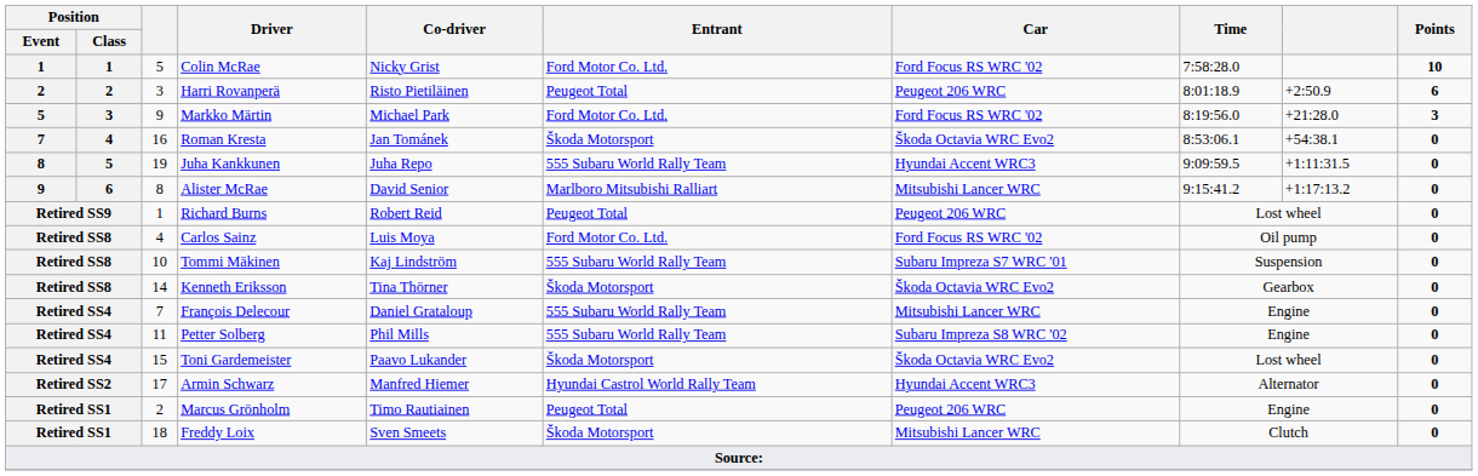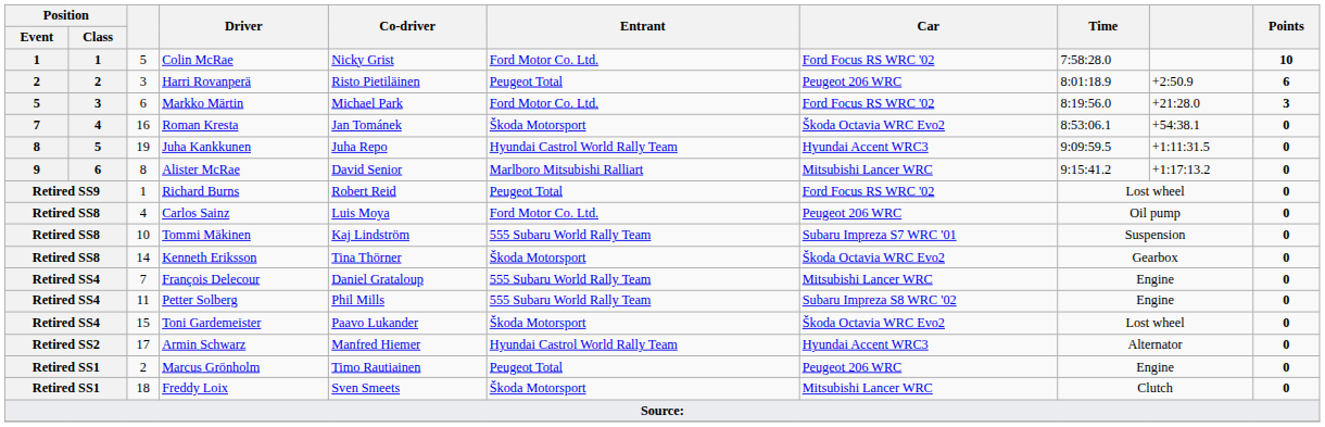 <table class="wikitable" width=85% style="font-size: 85%;">
 <tr>
 <th colspan="2">Position</th>
 <th rowspan="2"></th>
 <th rowspan="2">Driver</th>
 <th rowspan="2">Co-driver</th>
 <th rowspan="2">Entrant</th>
 <th rowspan="2">Car</th>
 <th rowspan="2">Time</th>
 <th rowspan="2"></th>
 <th rowspan="2">Points</th>
 </tr>
 <tr>
 <th>Event</th>
 <th>Class</th>
 </tr>
 <tr>
 <th>1</th>
 <th>1</th>
 <td align="center">5</td>
 <td> <a href='#'>Colin McRae</a></td>
 <td> <a href='#'>Nicky Grist</a></td>
 <td> <a href='#'>Ford Motor Co. Ltd.</a></td>
 <td><a href='#'>Ford Focus RS WRC '02</a></td>
 <td>7:58:28.0</td>
 <td></td>
 <td align="center"><strong>10</strong></td>
 </tr>
 <tr>
 <th>2</th>
 <th>2</th>
 <td align="center">3</td>
 <td> <a href='#'>Harri Rovanperä</a></td>
 <td> <a href='#'>Risto Pietiläinen</a></td>
 <td> <a href='#'>Peugeot Total</a></td>
 <td><a href='#'>Peugeot 206 WRC</a></td>
 <td>8:01:18.9</td>
 <td>+2:50.9</td>
 <td align="center"><strong>6</strong></td>
 </tr>
 <tr>
 <th>5</th>
 <th>3</th>
-<td align="center">9</td>
+<td align="center">6</td>
 <td> <a href='#'>Markko Märtin</a></td>
 <td> <a href='#'>Michael Park</a></td>
 <td> <a href='#'>Ford Motor Co. Ltd.</a></td>
 <td><a href='#'>Ford Focus RS WRC '02</a></td>
 <td>8:19:56.0</td>
 <td>+21:28.0</td>
 <td align="center"><strong>3</strong></td>
 </tr>
 <tr>
 <th>7</th>
 <th>4</th>
 <td align="center">16</td>
 <td> <a href='#'>Roman Kresta</a></td>
 <td> <a href='#'>Jan Tománek</a></td>
 <td> <a href='#'>Škoda Motorsport</a></td>
 <td><a href='#'>Škoda Octavia WRC Evo2</a></td>
 <td>8:53:06.1</td>
 <td>+54:38.1</td>
 <td align="center"><strong>0</strong></td>
 </tr>
 <tr>
 <th>8</th>
 <th>5</th>
 <td align="center">19</td>
 <td> <a href='#'>Juha Kankkunen</a></td>
 <td> <a href='#'>Juha Repo</a></td>
-<td> <a href='#'>555 Subaru World Rally Team</a></td>
+<td> <a href='#'>Hyundai Castrol World Rally Team</a></td>
 <td><a href='#'>Hyundai Accent WRC3</a></td>
 <td>9:09:59.5</td>
 <td>+1:11:31.5</td>
 <td align="center"><strong>0</strong></td>
 </tr>
 <tr>
 <th>9</th>
 <th>6</th>
 <td align="center">8</td>
 <td> <a href='#'>Alister McRae</a></td>
 <td> <a href='#'>David Senior</a></td>
 <td> <a href='#'>Marlboro Mitsubishi Ralliart</a></td>
 <td><a href='#'>Mitsubishi Lancer WRC</a></td>
 <td>9:15:41.2</td>
 <td>+1:17:13.2</td>
 <td align="center"><strong>0</strong></td>
 </tr>
 <tr>
 <th colspan="2">Retired SS9</th>
 <td align="center">1</td>
 <td> <a href='#'>Richard Burns</a></td>
 <td> <a href='#'>Robert Reid</a></td>
 <td> <a href='#'>Peugeot Total</a></td>
-<td><a href='#'>Peugeot 206 WRC</a></td>
+<td><a href='#'>Ford Focus RS WRC '02</a></td>
 <td align="center" colspan="2">Lost wheel</td>
 <td align="center"><strong>0</strong></td>
 </tr>
 <tr>
 <th colspan="2">Retired SS8</th>
 <td align="center">4</td>
 <td> <a href='#'>Carlos Sainz</a></td>
 <td> <a href='#'>Luis Moya</a></td>
 <td> <a href='#'>Ford Motor Co. Ltd.</a></td>
-<td><a href='#'>Ford Focus RS WRC '02</a></td>
+<td><a href='#'>Peugeot 206 WRC</a></td>
 <td align="center" colspan="2">Oil pump</td>
 <td align="center"><strong>0</strong></td>
 </tr>
 <tr>
 <th colspan="2">Retired SS8</th>
 <td align="center">10</td>
 <td> <a href='#'>Tommi Mäkinen</a></td>
 <td> <a href='#'>Kaj Lindström</a></td>
 <td> <a href='#'>555 Subaru World Rally Team</a></td>
 <td><a href='#'>Subaru Impreza S7 WRC '01</a></td>
 <td align="center" colspan="2">Suspension</td>
 <td align="center"><strong>0</strong></td>
 </tr>
 <tr>
 <th colspan="2">Retired SS8</th>
 <td align="center">14</td>
 <td> <a href='#'>Kenneth Eriksson</a></td>
 <td> <a href='#'>Tina Thörner</a></td>
 <td> <a href='#'>Škoda Motorsport</a></td>
 <td><a href='#'>Škoda Octavia WRC Evo2</a></td>
 <td align="center" colspan="2">Gearbox</td>
 <td align="center"><strong>0</strong></td>
 </tr>
 <tr>
 <th colspan="2">Retired SS4</th>
 <td align="center">7</td>
 <td> <a href='#'>François Delecour</a></td>
 <td> <a href='#'>Daniel Grataloup</a></td>
 <td> <a href='#'>555 Subaru World Rally Team</a></td>
 <td><a href='#'>Mitsubishi Lancer WRC</a></td>
 <td align="center" colspan="2">Engine</td>
 <td align="center"><strong>0</strong></td>
 </tr>
 <tr>
 <th colspan="2">Retired SS4</th>
 <td align="center">11</td>
 <td> <a href='#'>Petter Solberg</a></td>
 <td> <a href='#'>Phil Mills</a></td>
 <td> <a href='#'>555 Subaru World Rally Team</a></td>
 <td><a href='#'>Subaru Impreza S8 WRC '02</a></td>
 <td align="center" colspan="2">Engine</td>
 <td align="center"><strong>0</strong></td>
 </tr>
 <tr>
 <th colspan="2">Retired SS4</th>
 <td align="center">15</td>
 <td> <a href='#'>Toni Gardemeister</a></td>
 <td> <a href='#'>Paavo Lukander</a></td>
 <td> <a href='#'>Škoda Motorsport</a></td>
 <td><a href='#'>Škoda Octavia WRC Evo2</a></td>
 <td align="center" colspan="2">Lost wheel</td>
 <td align="center"><strong>0</strong></td>
 </tr>
 <tr>
 <th colspan="2">Retired SS2</th>
 <td align="center">17</td>
 <td> <a href='#'>Armin Schwarz</a></td>
 <td> <a href='#'>Manfred Hiemer</a></td>
 <td> <a href='#'>Hyundai Castrol World Rally Team</a></td>
 <td><a href='#'>Hyundai Accent WRC3</a></td>
 <td align="center" colspan="2">Alternator</td>
 <td align="center"><strong>0</strong></td>
 </tr>
 <tr>
 <th colspan="2">Retired SS1</th>
 <td align="center">2</td>
 <td> <a href='#'>Marcus Grönholm</a></td>
 <td> <a href='#'>Timo Rautiainen</a></td>
 <td> <a href='#'>Peugeot Total</a></td>
 <td><a href='#'>Peugeot 206 WRC</a></td>
 <td align="center" colspan="2">Engine</td>
 <td align="center"><strong>0</strong></td>
 </tr>
 <tr>
 <th colspan="2">Retired SS1</th>
 <td align="center">18</td>
 <td> <a href='#'>Freddy Loix</a></td>
 <td> <a href='#'>Sven Smeets</a></td>
 <td> <a href='#'>Škoda Motorsport</a></td>
 <td><a href='#'>Mitsubishi Lancer WRC</a></td>
 <td align="center" colspan="2">Clutch</td>
 <td align="center"><strong>0</strong></td>
 </tr>
 <tr>
 <td style="background-color:#EAECF0; text-align:center" colspan="10"><strong>Source:</strong></td>
 </tr>
 <tr>
 </tr>
 </table>
